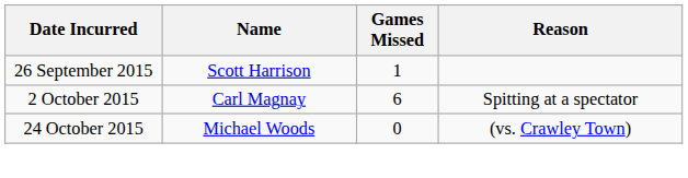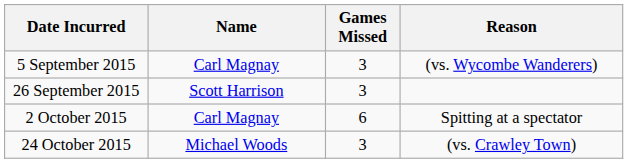 <table class="wikitable" style="font-size: 90%; text-align: center;">
 <tr>
 <th width=120>Date Incurred</th>
 <th width=150>Name</th>
 <th width=60>Games Missed</th>
 <th width=190>Reason</th>
 </tr>
 <tr>
+<td>5 September 2015</td>
+<td><a href='#'>Carl Magnay</a></td>
+<td>3</td>
+<td> (vs. <a href='#'>Wycombe Wanderers</a>)</td>
+</tr>
+<tr>
 <td>26 September 2015</td>
 <td><a href='#'>Scott Harrison</a></td>
-<td>1</td>
+<td>3</td>
 <td></td>
 </tr>
 <tr>
 <td>2 October 2015</td>
 <td><a href='#'>Carl Magnay</a></td>
 <td>6</td>
 <td>Spitting at a spectator</td>
 </tr>
 <tr>
 <td>24 October 2015</td>
 <td><a href='#'>Michael Woods</a></td>
-<td>0</td>
+<td>3</td>
 <td> (vs. <a href='#'>Crawley Town</a>)</td>
 </tr>
 </table>
